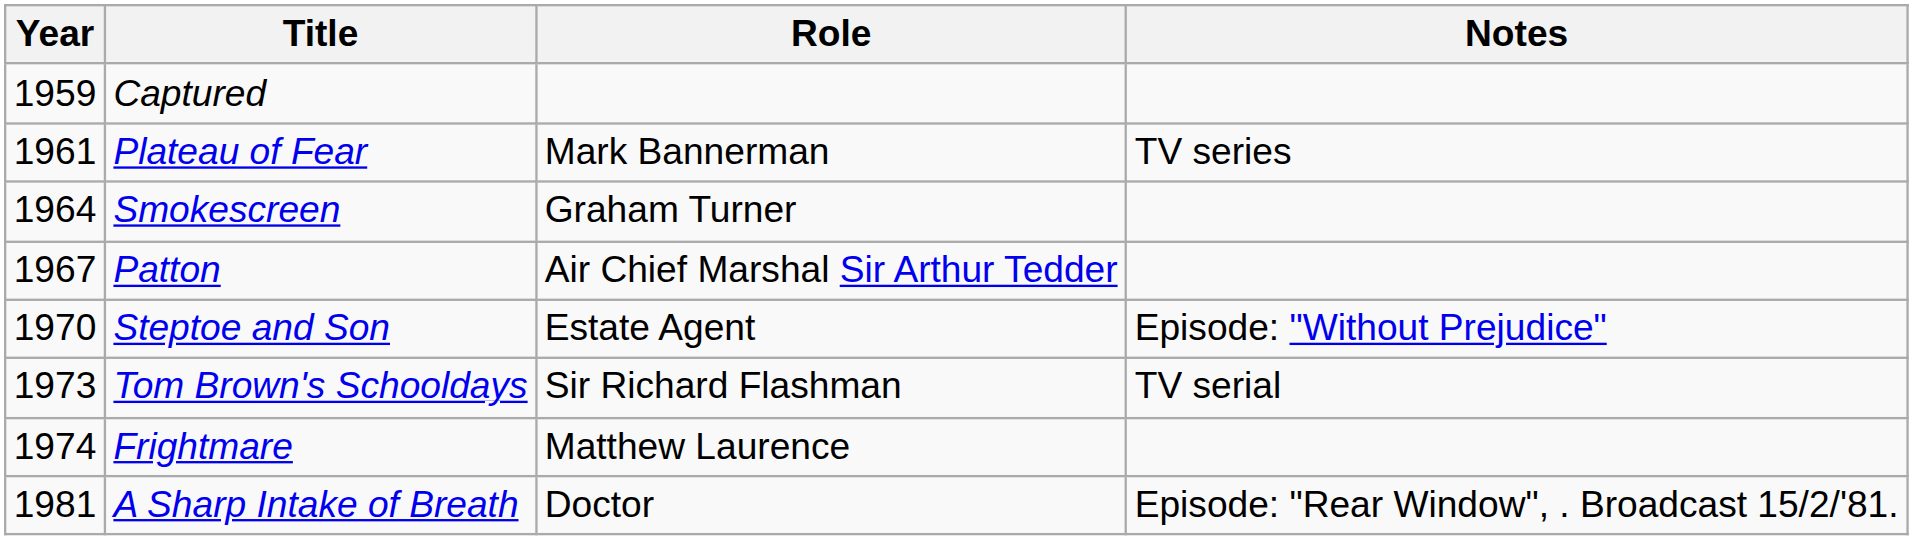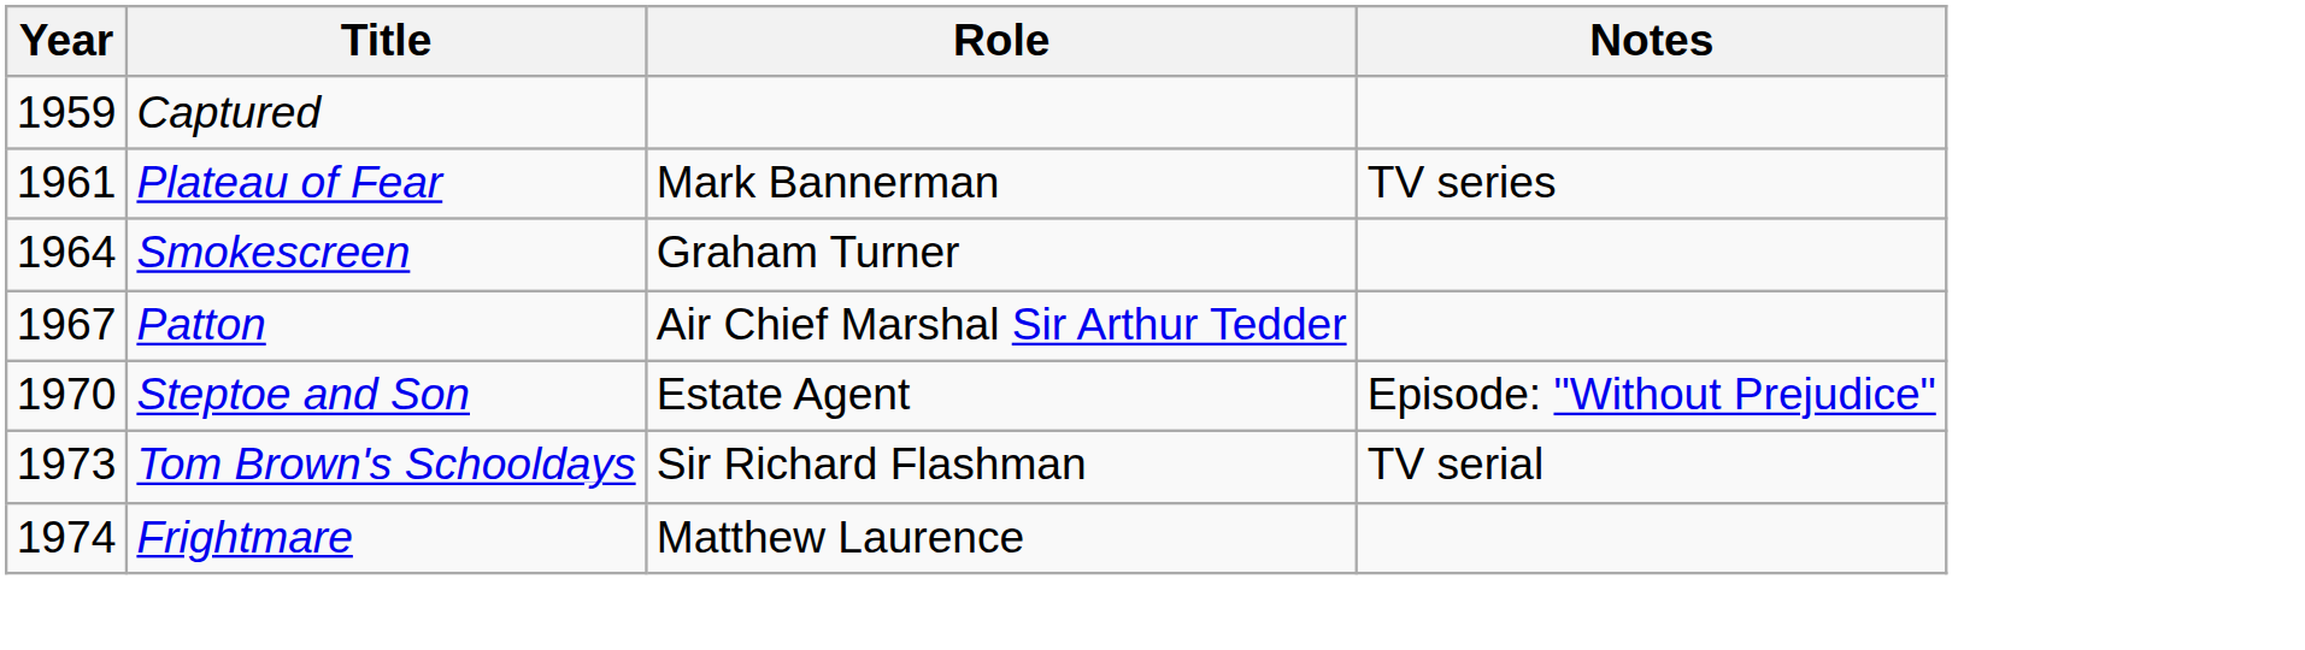 <table class = "wikitable">
 <tr>
 <th>Year</th>
 <th>Title</th>
 <th>Role</th>
 <th>Notes</th>
 </tr>
 <tr>
 <td>1959</td>
 <td><em>Captured</em></td>
 <td></td>
 <td></td>
 </tr>
 <tr>
 <td>1961</td>
 <td><em><a href='#'>Plateau of Fear</a></em></td>
 <td>Mark Bannerman</td>
 <td>TV series</td>
 </tr>
 <tr>
 <td>1964</td>
 <td><em><a href='#'>Smokescreen</a></em></td>
 <td>Graham Turner</td>
 <td></td>
 </tr>
 <tr>
 <td>1967</td>
 <td><em><a href='#'>Patton</a></em></td>
 <td>Air Chief Marshal <a href='#'>Sir Arthur Tedder</a></td>
 <td></td>
 </tr>
 <tr>
 <td>1970</td>
 <td><em><a href='#'>Steptoe and Son</a></em></td>
 <td>Estate Agent</td>
 <td>Episode: <a href='#'>"Without Prejudice"</a></td>
 </tr>
 <tr>
 <td>1973</td>
 <td><em><a href='#'>Tom Brown's Schooldays</a></em></td>
 <td>Sir Richard Flashman</td>
 <td>TV serial</td>
 </tr>
 <tr>
 <td>1974</td>
 <td><em><a href='#'>Frightmare</a></em></td>
 <td>Matthew Laurence</td>
 <td></td>
 </tr>
-<tr>
-<td>1981</td>
-<td><em><a href='#'>A Sharp Intake of Breath</a></em></td>
-<td>Doctor</td>
-<td>Episode: "Rear Window", . Broadcast 15/2/'81.</td>
-</tr>
 </table>
